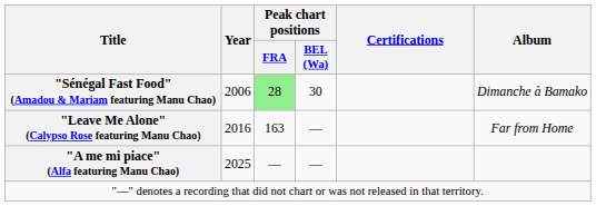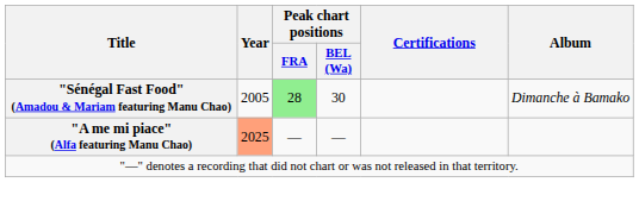 <table class="wikitable plainrowheaders" style="text-align:center;">
 <tr>
 <th scope="col" rowspan="2" style="width:16em;">Title</th>
 <th scope="col" rowspan="2">Year</th>
 <th colspan="2">Peak chart positions</th>
 <th scope="col" rowspan="2" style="width:10em;"><a href='#'>Certifications</a></th>
 <th scope="col" rowspan="2">Album</th>
 </tr>
 <tr>
 <th scope="col" style="width:3em;font-size:90%;"><a href='#'>FRA</a><br></th>
 <th scope="col" style="width:3em;font-size:90%;"><a href='#'>BEL<br>(Wa)</a><br></th>
 </tr>
 <tr>
 <th scope="row">"Sénégal Fast Food"<br><small>(<a href='#'>Amadou & Mariam</a> featuring Manu Chao)</small></th>
-<td>2006</td>
+<td>2005</td>
 <td style="background: lightgreen;">28</td>
 <td>30</td>
 <td></td>
 <td><em>Dimanche à Bamako</em></td>
 </tr>
 <tr>
-<th scope="row">"Leave Me Alone" <br><small>(<a href='#'>Calypso Rose</a> featuring Manu Chao)</small></th>
-<td>2016</td>
-<td>163</td>
-<td>—</td>
-<td></td>
-<td><em>Far from Home</em></td>
-</tr>
-<tr>
 <th scope="row">"A me mi piace" <br><small>(<a href='#'>Alfa</a> featuring Manu Chao)</small></th>
-<td>2025</td>
+<td style="background: lightsalmon;">2025</td>
 <td>—</td>
 <td>—</td>
 <td></td>
 <td></td>
 </tr>
 <tr>
 <td colspan="6" style="font-size:90%">"—" denotes a recording that did not chart or was not released in that territory.</td>
 </tr>
 </table>
